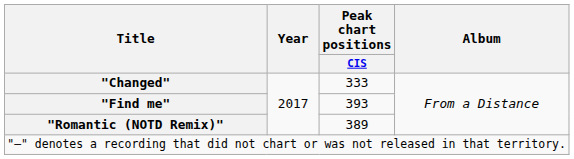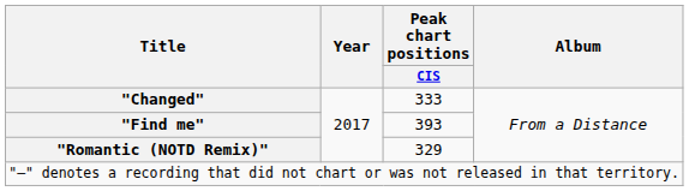 <table class="wikitable plainrowheaders" style="text-align:center;">
 <tr>
 <th scope="col" rowspan="2">Title</th>
 <th scope="col" rowspan="2">Year</th>
 <th scope="col" colspan="1">Peak<br>chart<br>positions</th>
 <th scope="col" rowspan="2">Album</th>
 </tr>
 <tr>
 <th scope="col" style="width:3em;font-size:85%;"><a href='#'>CIS</a><br></th>
 </tr>
 <tr>
 <th scope="row">"Changed"</th>
 <td rowspan="3">2017</td>
 <td>333</td>
 <td rowspan="3"><em>From a Distance</em></td>
 </tr>
 <tr>
 <th scope="row">"Find me"</th>
 <td>393</td>
 </tr>
 <tr>
 <th scope="row">"Romantic (NOTD Remix)"</th>
-<td>389</td>
+<td>329</td>
 </tr>
 <tr>
 <td colspan="11" style="font-size:90%">"—" denotes a recording that did not chart or was not released in that territory.</td>
 </tr>
 </table>
